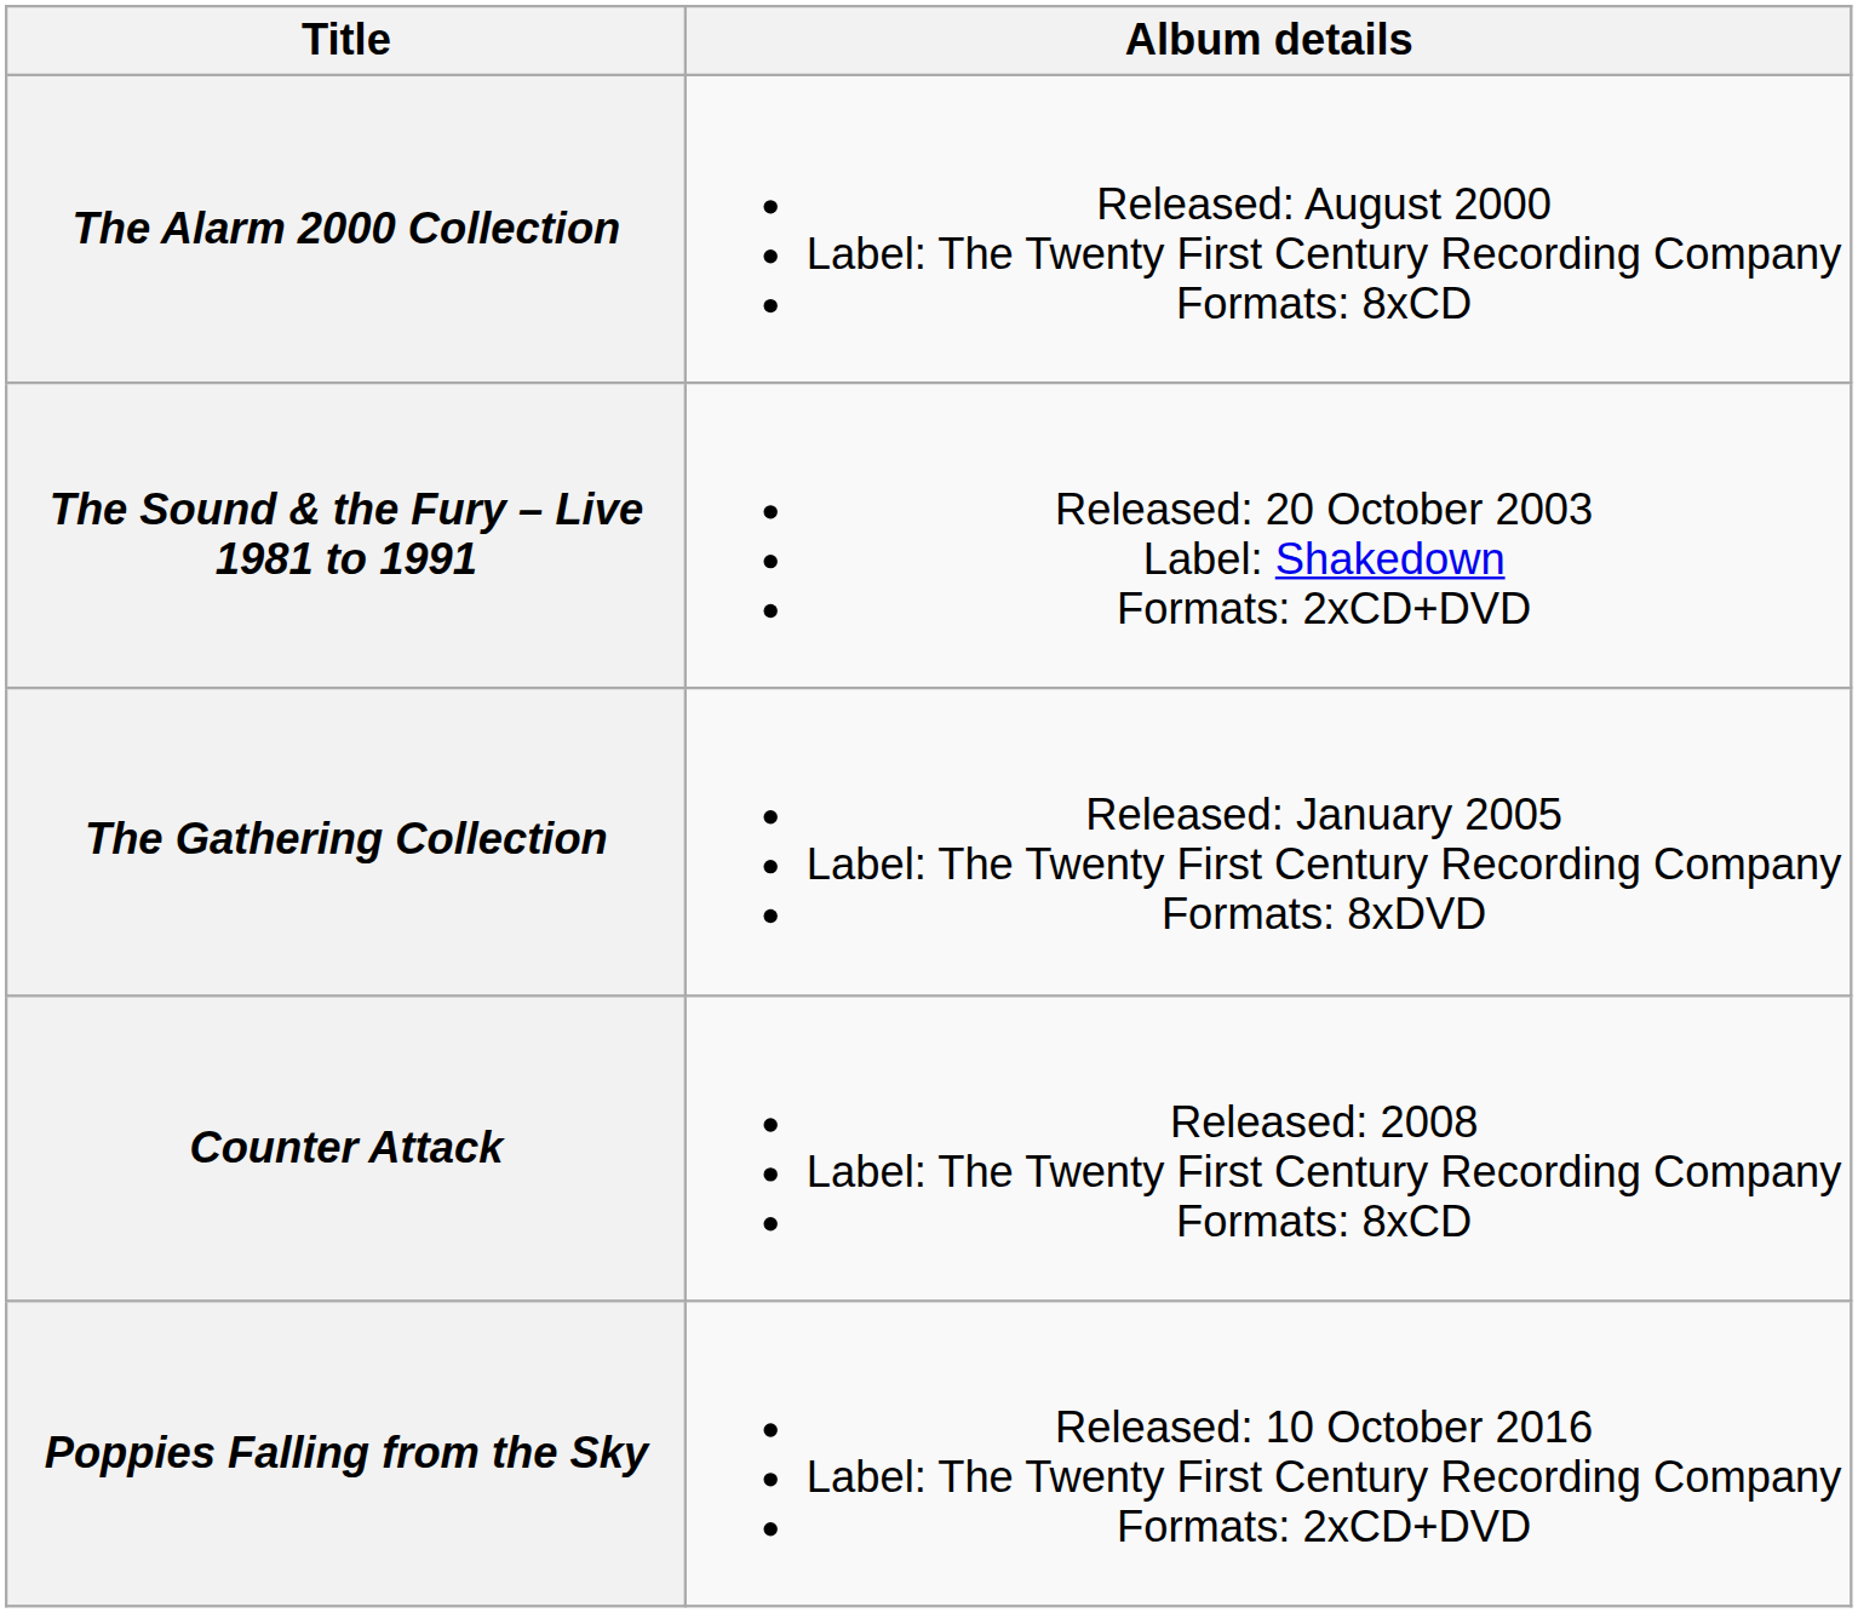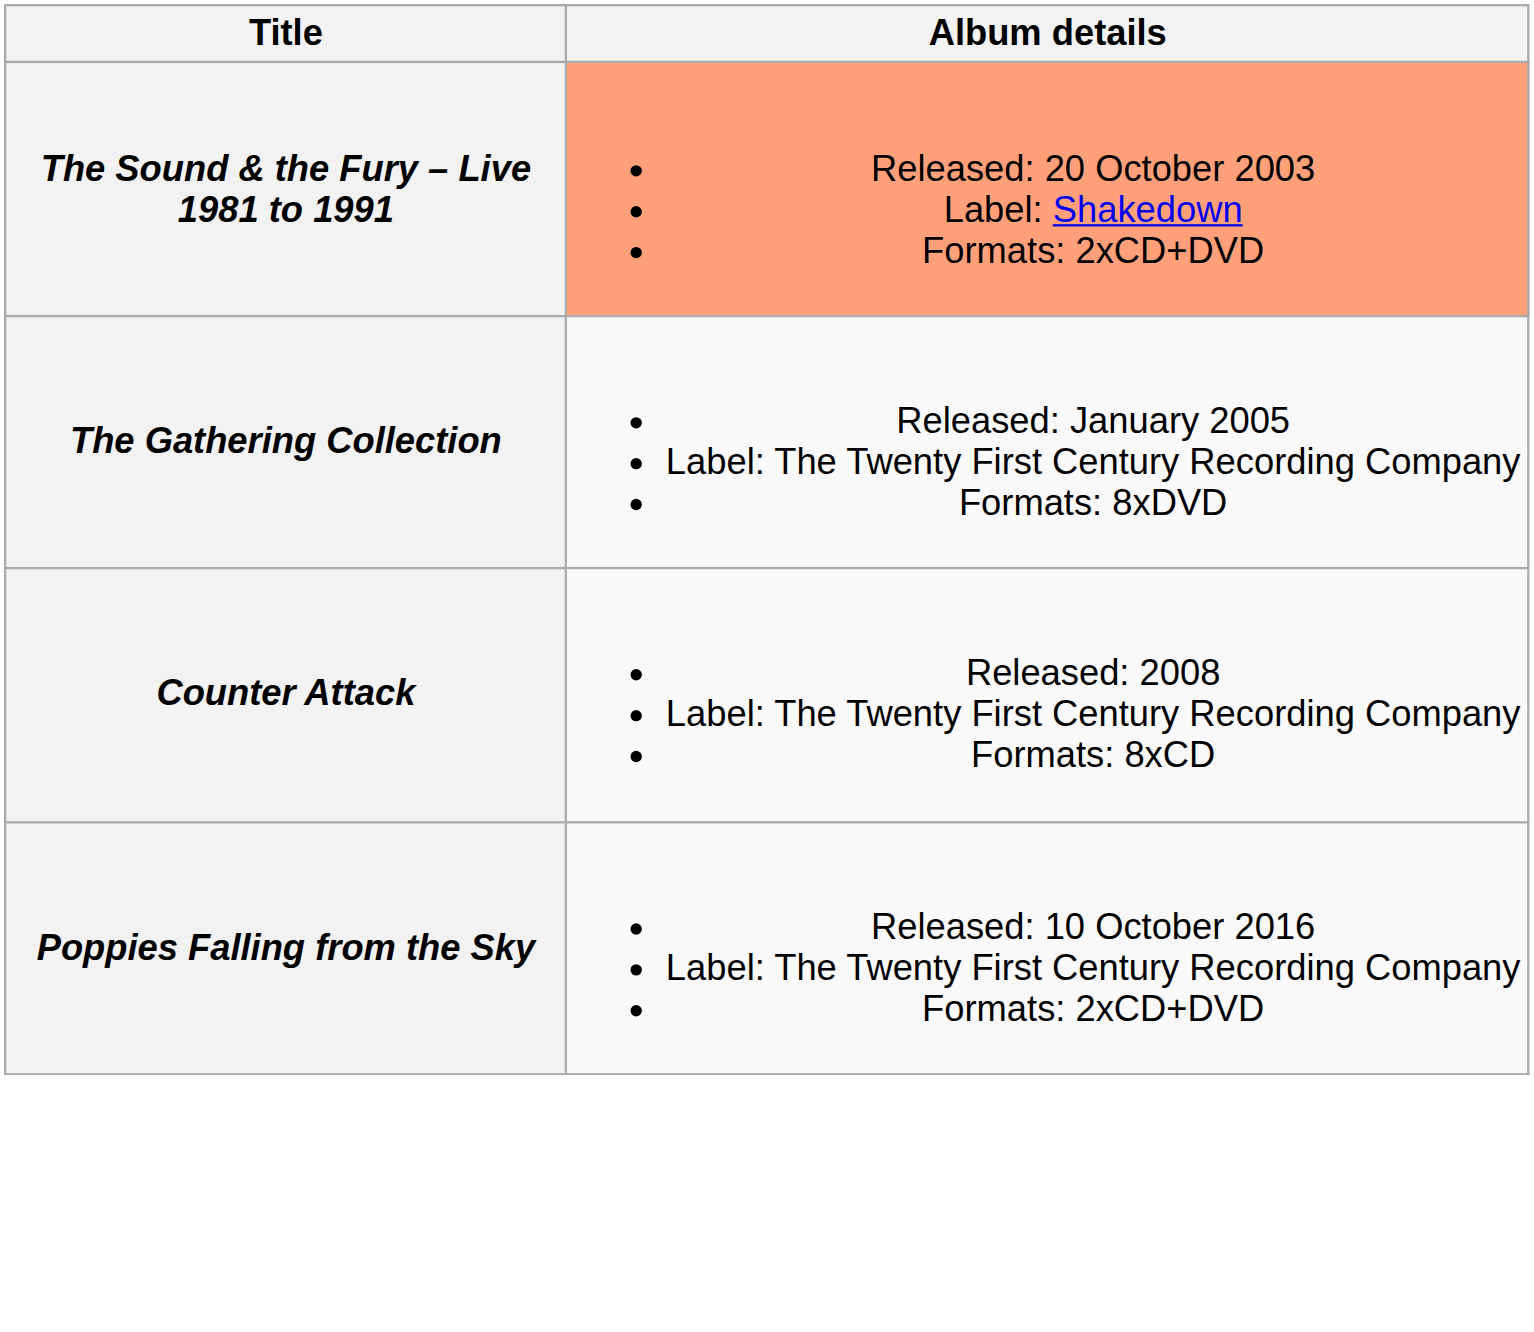 <table class="wikitable plainrowheaders" style="text-align:center;">
 <tr>
 <th scope="col" style="width:15em;">Title</th>
 <th scope="col">Album details</th>
 </tr>
 <tr>
-<th scope="row"><em>The Alarm 2000 Collection</em></th>
-<td><br><ul><li>Released: August 2000</li><li>Label: The Twenty First Century Recording Company</li><li>Formats: 8xCD</li></ul></td>
-</tr>
-<tr>
 <th scope="row"><em>The Sound & the Fury – Live 1981 to 1991</em></th>
-<td><br><ul><li>Released: 20 October 2003</li><li>Label: <a href='#'>Shakedown</a></li><li>Formats: 2xCD+DVD</li></ul></td>
+<td style="background: lightsalmon;"><br><ul><li>Released: 20 October 2003</li><li>Label: <a href='#'>Shakedown</a></li><li>Formats: 2xCD+DVD</li></ul></td>
 </tr>
 <tr>
 <th scope="row"><em>The Gathering Collection</em></th>
 <td><br><ul><li>Released: January 2005</li><li>Label: The Twenty First Century Recording Company</li><li>Formats: 8xDVD</li></ul></td>
 </tr>
 <tr>
 <th scope="row"><em>Counter Attack</em></th>
 <td><br><ul><li>Released: 2008</li><li>Label: The Twenty First Century Recording Company</li><li>Formats: 8xCD</li></ul></td>
 </tr>
 <tr>
 <th scope="row"><em>Poppies Falling from the Sky</em></th>
 <td><br><ul><li>Released: 10 October 2016</li><li>Label: The Twenty First Century Recording Company</li><li>Formats: 2xCD+DVD</li></ul></td>
 </tr>
 </table>
